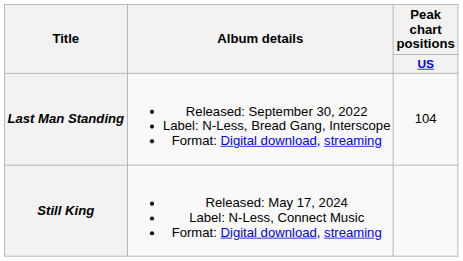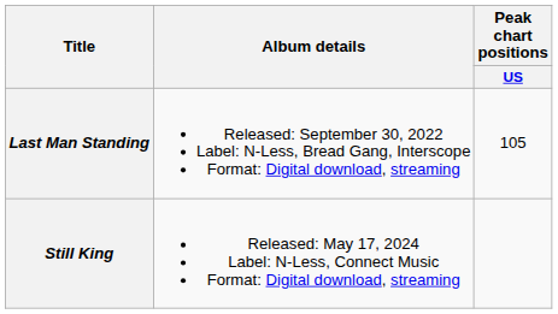 <table class="wikitable plainrowheaders" style="text-align:center;">
 <tr>
 <th scope="col" rowspan="2">Title</th>
 <th scope="col" rowspan="2">Album details</th>
 <th colspan="1">Peak chart positions</th>
 </tr>
 <tr>
 <th scope="col" style="width:3.5em;font-size:90%;"><a href='#'>US</a><br></th>
 </tr>
 <tr>
 <th scope="row"><em>Last Man Standing</em></th>
 <td><br><ul><li>Released: September 30, 2022</li><li>Label: N-Less, Bread Gang, Interscope</li><li>Format: <a href='#'>Digital download</a>, <a href='#'>streaming</a></li></ul></td>
-<td>104</td>
+<td>105</td>
 </tr>
 <tr>
 <th scope="row"><em>Still King</em></th>
 <td><br><ul><li>Released: May 17, 2024</li><li>Label: N-Less, Connect Music</li><li>Format: <a href='#'>Digital download</a>, <a href='#'>streaming</a></li></ul></td>
 <td></td>
 </tr>
 </table>
